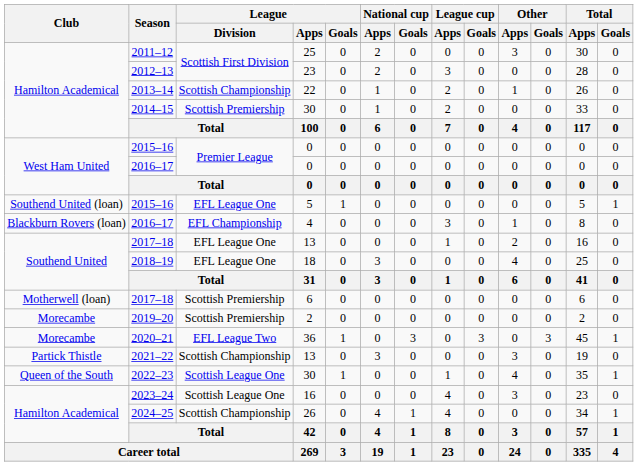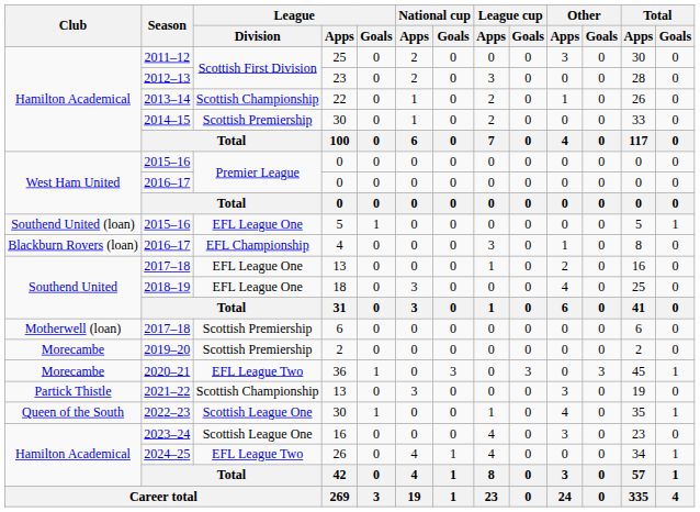 <table class="wikitable" style="text-align: center">
 <tr>
 <th rowspan="2">Club</th>
 <th rowspan="2">Season</th>
 <th colspan="3">League</th>
 <th colspan="2">National cup</th>
 <th colspan="2">League cup</th>
 <th colspan="2">Other</th>
 <th colspan="2">Total</th>
 </tr>
 <tr>
 <th>Division</th>
 <th>Apps</th>
 <th>Goals</th>
 <th>Apps</th>
 <th>Goals</th>
 <th>Apps</th>
 <th>Goals</th>
 <th>Apps</th>
 <th>Goals</th>
 <th>Apps</th>
 <th>Goals</th>
 </tr>
 <tr>
 <td rowspan="5"><a href='#'>Hamilton Academical</a></td>
 <td><a href='#'>2011–12</a></td>
 <td rowspan="2"><a href='#'>Scottish First Division</a></td>
 <td>25</td>
 <td>0</td>
 <td>2</td>
 <td>0</td>
 <td>0</td>
 <td>0</td>
 <td>3</td>
 <td>0</td>
 <td>30</td>
 <td>0</td>
 </tr>
 <tr>
 <td><a href='#'>2012–13</a></td>
 <td>23</td>
 <td>0</td>
 <td>2</td>
 <td>0</td>
 <td>3</td>
 <td>0</td>
 <td>0</td>
 <td>0</td>
 <td>28</td>
 <td>0</td>
 </tr>
 <tr>
 <td><a href='#'>2013–14</a></td>
 <td><a href='#'>Scottish Championship</a></td>
 <td>22</td>
 <td>0</td>
 <td>1</td>
 <td>0</td>
 <td>2</td>
 <td>0</td>
 <td>1</td>
 <td>0</td>
 <td>26</td>
 <td>0</td>
 </tr>
 <tr>
 <td><a href='#'>2014–15</a></td>
 <td><a href='#'>Scottish Premiership</a></td>
 <td>30</td>
 <td>0</td>
 <td>1</td>
 <td>0</td>
 <td>2</td>
 <td>0</td>
 <td>0</td>
 <td>0</td>
 <td>33</td>
 <td>0</td>
 </tr>
 <tr>
 <th colspan="2">Total</th>
 <th>100</th>
 <th>0</th>
 <th>6</th>
 <th>0</th>
 <th>7</th>
 <th>0</th>
 <th>4</th>
 <th>0</th>
 <th>117</th>
 <th>0</th>
 </tr>
 <tr>
 <td rowspan="3"><a href='#'>West Ham United</a></td>
 <td><a href='#'>2015–16</a></td>
 <td rowspan="2"><a href='#'>Premier League</a></td>
 <td>0</td>
 <td>0</td>
 <td>0</td>
 <td>0</td>
 <td>0</td>
 <td>0</td>
 <td>0</td>
 <td>0</td>
 <td>0</td>
 <td>0</td>
 </tr>
 <tr>
 <td><a href='#'>2016–17</a></td>
 <td>0</td>
 <td>0</td>
 <td>0</td>
 <td>0</td>
 <td>0</td>
 <td>0</td>
 <td>0</td>
 <td>0</td>
 <td>0</td>
 <td>0</td>
 </tr>
 <tr>
 <th colspan="2">Total</th>
 <th>0</th>
 <th>0</th>
 <th>0</th>
 <th>0</th>
 <th>0</th>
 <th>0</th>
 <th>0</th>
 <th>0</th>
 <th>0</th>
 <th>0</th>
 </tr>
 <tr>
 <td><a href='#'>Southend United</a> (loan)</td>
 <td><a href='#'>2015–16</a></td>
 <td><a href='#'>EFL League One</a></td>
 <td>5</td>
 <td>1</td>
 <td>0</td>
 <td>0</td>
 <td>0</td>
 <td>0</td>
 <td>0</td>
 <td>0</td>
 <td>5</td>
 <td>1</td>
 </tr>
 <tr>
 <td><a href='#'>Blackburn Rovers</a> (loan)</td>
 <td><a href='#'>2016–17</a></td>
 <td><a href='#'>EFL Championship</a></td>
 <td>4</td>
 <td>0</td>
 <td>0</td>
 <td>0</td>
 <td>3</td>
 <td>0</td>
 <td>1</td>
 <td>0</td>
 <td>8</td>
 <td>0</td>
 </tr>
 <tr>
 <td rowspan="3"><a href='#'>Southend United</a></td>
 <td><a href='#'>2017–18</a></td>
 <td>EFL League One</td>
 <td>13</td>
 <td>0</td>
 <td>0</td>
 <td>0</td>
 <td>1</td>
 <td>0</td>
 <td>2</td>
 <td>0</td>
 <td>16</td>
 <td>0</td>
 </tr>
 <tr>
 <td><a href='#'>2018–19</a></td>
 <td>EFL League One</td>
 <td>18</td>
 <td>0</td>
 <td>3</td>
 <td>0</td>
 <td>0</td>
 <td>0</td>
 <td>4</td>
 <td>0</td>
 <td>25</td>
 <td>0</td>
 </tr>
 <tr>
 <th colspan="2">Total</th>
 <th>31</th>
 <th>0</th>
 <th>3</th>
 <th>0</th>
 <th>1</th>
 <th>0</th>
 <th>6</th>
 <th>0</th>
 <th>41</th>
 <th>0</th>
 </tr>
 <tr>
 <td><a href='#'>Motherwell</a> (loan)</td>
 <td><a href='#'>2017–18</a></td>
 <td>Scottish Premiership</td>
 <td>6</td>
 <td>0</td>
 <td>0</td>
 <td>0</td>
 <td>0</td>
 <td>0</td>
 <td>0</td>
 <td>0</td>
 <td>6</td>
 <td>0</td>
 </tr>
 <tr>
 <td><a href='#'>Morecambe</a></td>
 <td><a href='#'>2019–20</a></td>
 <td>Scottish Premiership</td>
 <td>2</td>
 <td>0</td>
 <td>0</td>
 <td>0</td>
 <td>0</td>
 <td>0</td>
 <td>0</td>
 <td>0</td>
 <td>2</td>
 <td>0</td>
 </tr>
 <tr>
 <td><a href='#'>Morecambe</a></td>
 <td><a href='#'>2020–21</a></td>
 <td><a href='#'>EFL League Two</a></td>
 <td>36</td>
 <td>1</td>
 <td>0</td>
 <td>3</td>
 <td>0</td>
 <td>3</td>
 <td>0</td>
 <td>3</td>
 <td>45</td>
 <td>1</td>
 </tr>
 <tr>
 <td><a href='#'>Partick Thistle</a></td>
 <td><a href='#'>2021–22</a></td>
 <td>Scottish Championship</td>
 <td>13</td>
 <td>0</td>
 <td>3</td>
 <td>0</td>
 <td>0</td>
 <td>0</td>
 <td>3</td>
 <td>0</td>
 <td>19</td>
 <td>0</td>
 </tr>
 <tr>
 <td><a href='#'>Queen of the South</a></td>
 <td><a href='#'>2022–23</a></td>
 <td><a href='#'>Scottish League One</a></td>
 <td>30</td>
 <td>1</td>
 <td>0</td>
 <td>0</td>
 <td>1</td>
 <td>0</td>
 <td>4</td>
 <td>0</td>
 <td>35</td>
 <td>1</td>
 </tr>
 <tr>
 <td rowspan=3><a href='#'>Hamilton Academical</a></td>
 <td><a href='#'>2023–24</a></td>
 <td>Scottish League One</td>
 <td>16</td>
 <td>0</td>
 <td>0</td>
 <td>0</td>
 <td>4</td>
 <td>0</td>
 <td>3</td>
 <td>0</td>
 <td>23</td>
 <td>0</td>
 </tr>
 <tr>
 <td><a href='#'>2024–25</a></td>
-<td>Scottish Championship</td>
+<td><a href='#'>EFL League Two</a></td>
 <td>26</td>
 <td>0</td>
 <td>4</td>
 <td>1</td>
 <td>4</td>
 <td>0</td>
 <td>0</td>
 <td>0</td>
 <td>34</td>
 <td>1</td>
 </tr>
 <tr>
 <th colspan="2">Total</th>
 <th>42</th>
 <th>0</th>
 <th>4</th>
 <th>1</th>
 <th>8</th>
 <th>0</th>
 <th>3</th>
 <th>0</th>
 <th>57</th>
 <th>1</th>
 </tr>
 <tr>
 <th colspan="3">Career total</th>
 <th>269</th>
 <th>3</th>
 <th>19</th>
 <th>1</th>
 <th>23</th>
 <th>0</th>
 <th>24</th>
 <th>0</th>
 <th>335</th>
 <th>4</th>
 </tr>
 </table>
